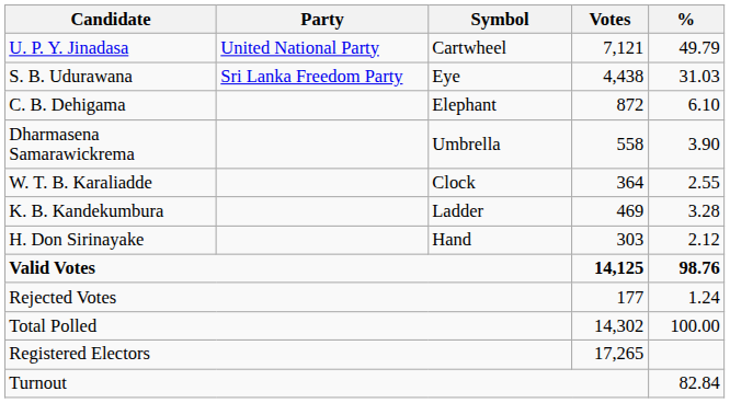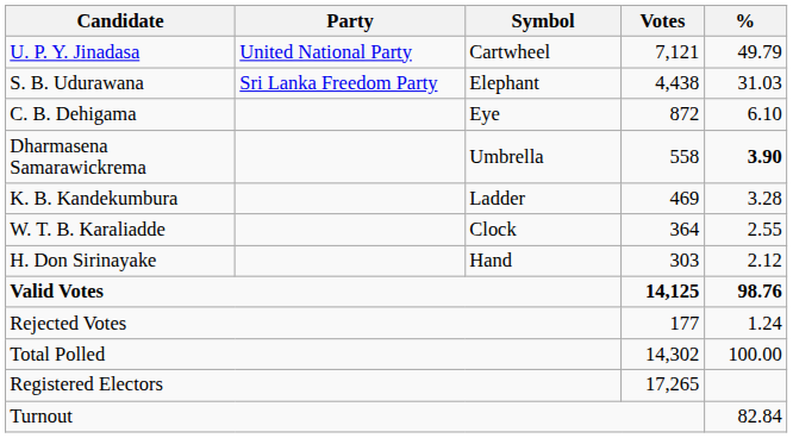 <table class="wikitable" border="1" style="text-align:right;">
 <tr>
 <th align=left width="180">Candidate</th>
 <th align=left width="180">Party</th>
 <th align=left width="120">Symbol</th>
 <th align=left width="60">Votes</th>
 <th align=left width="60">%</th>
 </tr>
 <tr>
 <td align=left><a href='#'>U. P. Y. Jinadasa</a></td>
 <td align=left><a href='#'>United National Party</a></td>
 <td align=left>Cartwheel</td>
 <td align=right>7,121</td>
 <td align=right>49.79</td>
 </tr>
 <tr>
 <td align=left>S. B. Udurawana</td>
 <td align=left><a href='#'>Sri Lanka Freedom Party</a></td>
-<td align=left>Eye</td>
+<td align=left>Elephant</td>
 <td align=right>4,438</td>
 <td align=right>31.03</td>
 </tr>
 <tr>
 <td align=left>C. B. Dehigama</td>
 <td align=left></td>
-<td align=left>Elephant</td>
+<td align=left>Eye</td>
 <td align=right>872</td>
 <td align=right>6.10</td>
 </tr>
 <tr>
 <td align=left>Dharmasena Samarawickrema</td>
 <td align=left></td>
 <td align=left>Umbrella</td>
 <td align=right>558</td>
-<td align=right>3.90</td>
+<td align=right><strong>3.90</strong></td>
+</tr>
+<tr>
+<td align=left>K. B. Kandekumbura</td>
+<td align=left></td>
+<td align=left>Ladder</td>
+<td align=right>469</td>
+<td align=right>3.28</td>
 </tr>
 <tr>
 <td align=left>W. T. B. Karaliadde</td>
 <td align=left></td>
 <td align=left>Clock</td>
 <td align=right>364</td>
 <td align=right>2.55</td>
-</tr>
-<tr>
-<td align=left>K. B. Kandekumbura</td>
-<td align=left></td>
-<td align=left>Ladder</td>
-<td align=right>469</td>
-<td align=right>3.28</td>
 </tr>
 <tr>
 <td align=left>H. Don Sirinayake</td>
 <td align=left></td>
 <td align=left>Hand</td>
 <td align=right>303</td>
 <td align=right>2.12</td>
 </tr>
 <tr>
 <td align=left colspan=3><strong>Valid Votes</strong></td>
 <td align=right><strong>14,125</strong></td>
 <td align=right><strong>98.76</strong></td>
 </tr>
 <tr>
 <td align=left colspan=3>Rejected Votes</td>
 <td align=right>177</td>
 <td align=right>1.24</td>
 </tr>
 <tr>
 <td align=left colspan=3>Total Polled</td>
 <td align=right>14,302</td>
 <td align=right>100.00</td>
 </tr>
 <tr>
 <td align=left colspan=3>Registered Electors</td>
 <td align=right>17,265</td>
 <td></td>
 </tr>
 <tr>
 <td align=left colspan=4>Turnout</td>
 <td align=right>82.84</td>
 </tr>
 </table>
